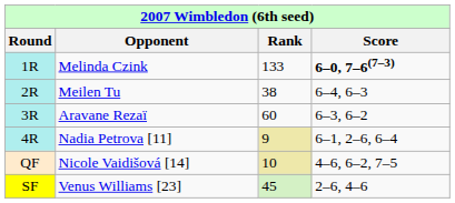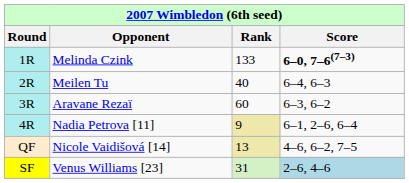 <table class="wikitable">
 <tr>
 <th colspan="4" style="background:#cfc;"><a href='#'>2007 Wimbledon</a> (6th seed)</th>
 </tr>
 <tr>
 <th>Round</th>
 <th width=210>Opponent</th>
 <th width=50>Rank</th>
 <th width=140>Score</th>
 </tr>
 <tr>
 <td align="center" style="background:#afeeee;">1R</td>
 <td> <a href='#'>Melinda Czink</a></td>
 <td>133</td>
 <td><strong>6–0, 7–6<sup>(7–3)</sup></strong></td>
 </tr>
 <tr>
 <td align="center" style="background:#afeeee;">2R</td>
 <td> <a href='#'>Meilen Tu</a></td>
-<td>38</td>
+<td>40</td>
 <td>6–4, 6–3</td>
 </tr>
 <tr>
 <td align="center" style="background:#afeeee;">3R</td>
 <td> <a href='#'>Aravane Rezaï</a></td>
 <td>60</td>
 <td>6–3, 6–2</td>
 </tr>
 <tr>
 <td align="center" style="background:#afeeee;">4R</td>
 <td> <a href='#'>Nadia Petrova</a> [11]</td>
 <td bgcolor=EEE8AA>9</td>
 <td>6–1, 2–6, 6–4</td>
 </tr>
 <tr>
 <td align="center" style="background:#ffebcd;">QF</td>
 <td> <a href='#'>Nicole Vaidišová</a> [14]</td>
-<td bgcolor=EEE8AA>10</td>
+<td bgcolor=EEE8AA>13</td>
 <td>4–6, 6–2, 7–5</td>
 </tr>
 <tr>
 <td align="center" style="background:yellow;">SF</td>
 <td> <a href='#'>Venus Williams</a> [23]</td>
-<td bgcolor=#d4f1c5>45</td>
-<td>2–6, 4–6</td>
+<td bgcolor=#d4f1c5>31</td>
+<td style="background: lightblue;">2–6, 4–6</td>
 </tr>
 </table>
